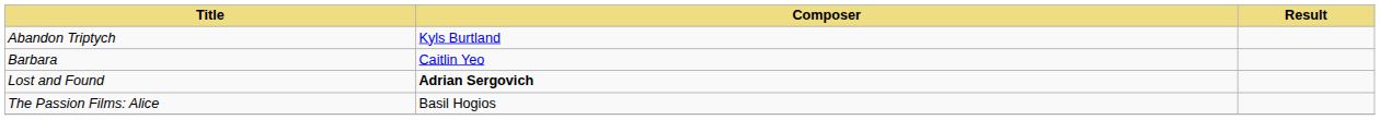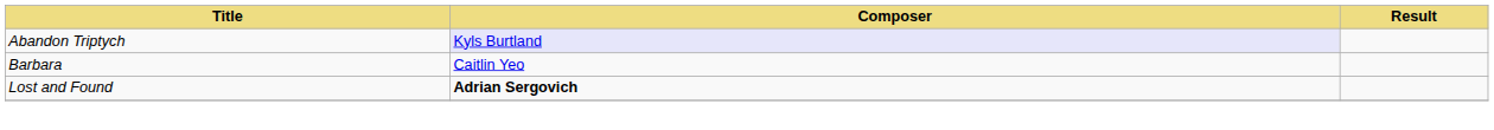 <table class="wikitable" width=100%>
 <tr>
 <th style="width:30%;background:#EEDD82;">Title</th>
 <th style="width:60%;background:#EEDD82;">Composer</th>
 <th style="width:10%;background:#EEDD82;">Result<br></th>
 </tr>
 <tr>
 <td><em>Abandon Triptych</em></td>
-<td><a href='#'>Kyls Burtland</a></td>
+<td style="background: lavender;"><a href='#'>Kyls Burtland</a></td>
 <td></td>
 </tr>
 <tr>
 <td><em>Barbara</em></td>
 <td><a href='#'>Caitlin Yeo</a></td>
 <td></td>
 </tr>
 <tr>
 <td><em>Lost and Found</em></td>
 <td><strong>Adrian Sergovich</strong></td>
 <td></td>
 </tr>
 <tr>
-<td><em>The Passion Films: Alice</em></td>
-<td>Basil Hogios</td>
-<td></td>
-</tr>
-<tr>
 </tr>
 </table>
